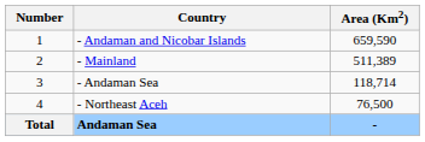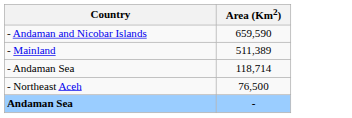 <table class="wikitable" style="font-size:100%">
 <tr>
-<th width=75>Number</th>
 <th width=300>Country</th>
 <th width=100>Area (Km<sup>2</sup>)</th>
 </tr>
 <tr>
-<td align=center>1</td>
 <td><strong></strong> - <a href='#'>Andaman and Nicobar Islands</a></td>
 <td align=center>659,590</td>
 </tr>
 <tr>
-<td align=center>2</td>
 <td><strong></strong> - <a href='#'>Mainland</a></td>
 <td align=center>511,389</td>
 </tr>
 <tr>
-<td align=center>3</td>
 <td><strong></strong> - Andaman Sea</td>
 <td align=center>118,714</td>
 </tr>
 <tr>
-<td align=center>4</td>
 <td><strong></strong> - Northeast <a href='#'>Aceh</a></td>
 <td align=center>76,500</td>
 </tr>
 <tr style="background:#9acdff;">
-<th>Total</th>
 <td><strong>Andaman Sea</strong></td>
 <td align=center><strong>-</strong></td>
 </tr>
 </table>
